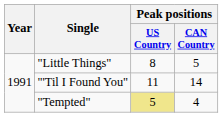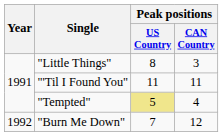 <table class="wikitable" style="text-align:center;">
 <tr>
 <th rowspan="2">Year</th>
 <th rowspan="2">Single</th>
 <th colspan="2">Peak positions</th>
 </tr>
 <tr style="font-size:smaller;">
 <th width="50"><a href='#'>US Country</a></th>
 <th width="50"><a href='#'>CAN Country</a></th>
 </tr>
 <tr>
 <td rowspan="3">1991</td>
 <td align="left">"Little Things"</td>
 <td>8</td>
-<td>5</td>
+<td>3</td>
 </tr>
 <tr>
 <td align="left">"'Til I Found You"</td>
 <td>11</td>
-<td>14</td>
+<td>11</td>
 </tr>
 <tr>
 <td align="left">"Tempted"</td>
 <td style="background: khaki;">5</td>
 <td>4</td>
 </tr>
+<tr>
+<td rowspan="1">1992</td>
+<td align="left">"Burn Me Down"</td>
+<td>7</td>
+<td>12</td>
+</tr>
 </table>
